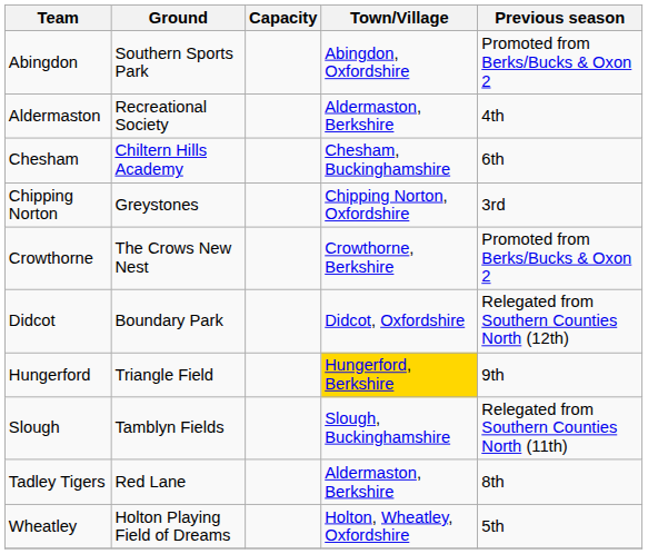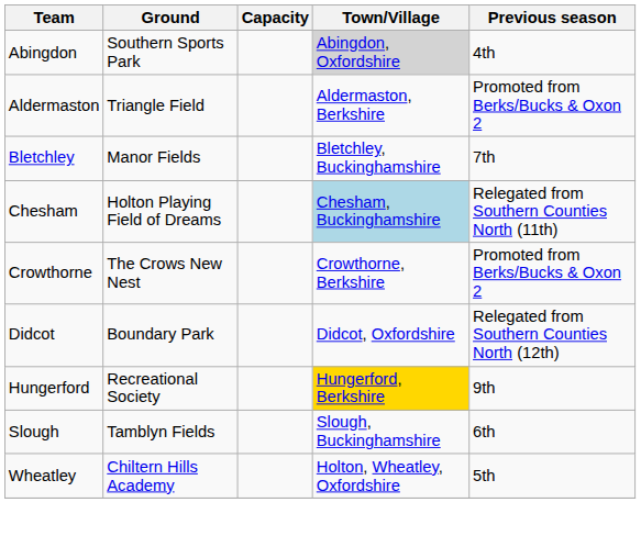 <table class="wikitable sortable" width=100%>
 <tr>
 <th>Team</th>
 <th>Ground</th>
 <th>Capacity</th>
 <th>Town/Village</th>
 <th>Previous season</th>
 </tr>
 <tr>
 <td>Abingdon</td>
 <td>Southern Sports Park</td>
 <td></td>
-<td><a href='#'>Abingdon</a>, <a href='#'>Oxfordshire</a></td>
+<td style="background: lightgrey;"><a href='#'>Abingdon</a>, <a href='#'>Oxfordshire</a></td>
+<td>4th</td>
+</tr>
+<tr>
+<td Aldermaston RFC>Aldermaston</td>
+<td>Triangle Field</td>
+<td></td>
+<td><a href='#'>Aldermaston</a>, <a href='#'>Berkshire</a></td>
 <td>Promoted from <a href='#'>Berks/Bucks & Oxon 2</a></td>
 </tr>
 <tr>
-<td Aldermaston RFC>Aldermaston</td>
-<td>Recreational Society</td>
+<td><a href='#'>Bletchley</a></td>
+<td>Manor Fields</td>
 <td></td>
-<td><a href='#'>Aldermaston</a>, <a href='#'>Berkshire</a></td>
-<td>4th</td>
+<td><a href='#'>Bletchley</a>, <a href='#'>Buckinghamshire</a></td>
+<td>7th</td>
 </tr>
 <tr>
 <td>Chesham</td>
-<td><a href='#'>Chiltern Hills Academy</a></td>
+<td>Holton Playing Field of Dreams</td>
 <td></td>
-<td><a href='#'>Chesham</a>, <a href='#'>Buckinghamshire</a></td>
-<td>6th</td>
-</tr>
-<tr>
-<td>Chipping Norton</td>
-<td>Greystones</td>
-<td></td>
-<td><a href='#'>Chipping Norton</a>, <a href='#'>Oxfordshire</a></td>
-<td>3rd</td>
+<td style="background: lightblue;"><a href='#'>Chesham</a>, <a href='#'>Buckinghamshire</a></td>
+<td>Relegated from <a href='#'>Southern Counties North</a> (11th)</td>
 </tr>
 <tr>
 <td Crowthorne RFC>Crowthorne</td>
 <td>The Crows New Nest</td>
 <td></td>
 <td><a href='#'>Crowthorne</a>, <a href='#'>Berkshire</a></td>
 <td>Promoted from <a href='#'>Berks/Bucks & Oxon 2</a></td>
 </tr>
 <tr>
 <td>Didcot</td>
 <td>Boundary Park</td>
 <td></td>
 <td><a href='#'>Didcot</a>, <a href='#'>Oxfordshire</a></td>
 <td>Relegated from <a href='#'>Southern Counties North</a> (12th)</td>
 </tr>
 <tr>
 <td>Hungerford</td>
-<td>Triangle Field</td>
+<td>Recreational Society</td>
 <td></td>
 <td style="background: gold;"><a href='#'>Hungerford</a>, <a href='#'>Berkshire</a></td>
 <td>9th</td>
 </tr>
 <tr>
 <td>Slough</td>
 <td>Tamblyn Fields</td>
 <td></td>
 <td><a href='#'>Slough</a>, <a href='#'>Buckinghamshire</a></td>
-<td>Relegated from <a href='#'>Southern Counties North</a> (11th)</td>
-</tr>
-<tr>
-<td>Tadley Tigers</td>
-<td>Red Lane</td>
-<td></td>
-<td><a href='#'>Aldermaston</a>, <a href='#'>Berkshire</a></td>
-<td>8th</td>
+<td>6th</td>
 </tr>
 <tr>
 <td>Wheatley</td>
-<td>Holton Playing Field of Dreams</td>
+<td><a href='#'>Chiltern Hills Academy</a></td>
 <td></td>
 <td><a href='#'>Holton</a>, <a href='#'>Wheatley</a>, <a href='#'>Oxfordshire</a></td>
 <td>5th</td>
 </tr>
 <tr>
 </tr>
 </table>
